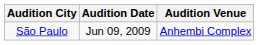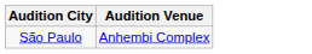 <table class=wikitable style=text-align:center;>
 <tr>
 <th>Audition City</th>
-<th>Audition Date</th>
 <th>Audition Venue</th>
 </tr>
 <tr>
 <td><a href='#'>São Paulo</a></td>
-<td>Jun 09, 2009</td>
 <td><a href='#'>Anhembi Complex</a></td>
 </tr>
 </table>
